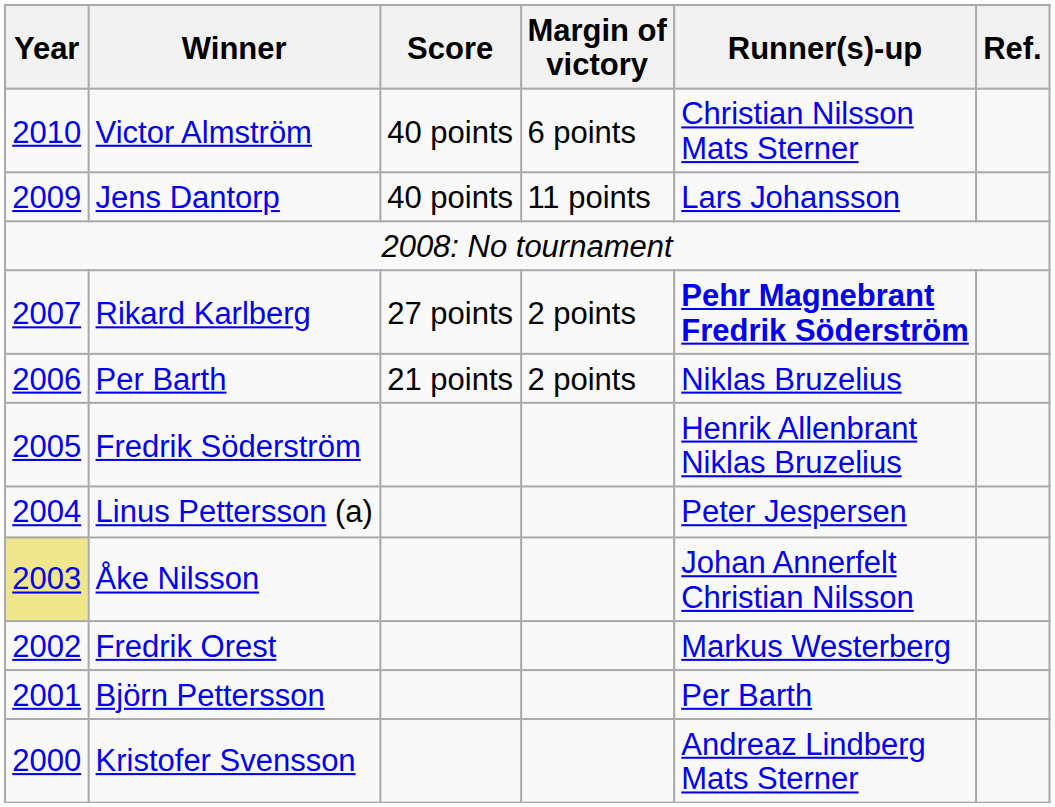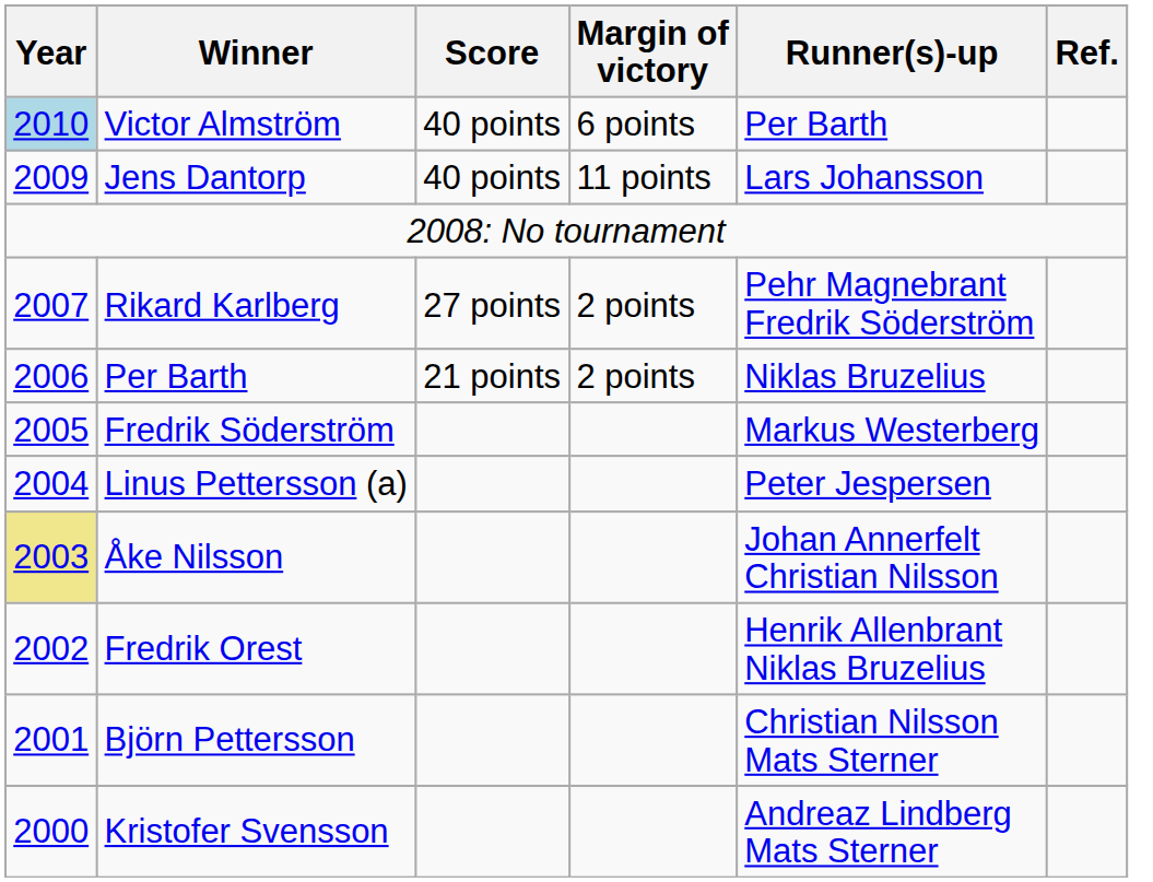 <table class="wikitable" style="font-size:95%;">
 <tr>
 <th>Year</th>
 <th>Winner</th>
 <th>Score</th>
 <th>Margin of<br>victory</th>
 <th>Runner(s)-up</th>
 <th>Ref.</th>
 </tr>
 <tr>
-<td><a href='#'>2010</a></td>
+<td style="background: lightblue;"><a href='#'>2010</a></td>
 <td> <a href='#'>Victor Almström</a></td>
 <td align=center>40 points</td>
 <td>6 points</td>
-<td> <a href='#'>Christian Nilsson</a><br> <a href='#'>Mats Sterner</a></td>
+<td> <a href='#'>Per Barth</a></td>
 <td></td>
 </tr>
 <tr>
 <td><a href='#'>2009</a></td>
 <td> <a href='#'>Jens Dantorp</a></td>
 <td align=center>40 points</td>
 <td>11 points</td>
 <td> <a href='#'>Lars Johansson</a></td>
 <td></td>
 </tr>
 <tr>
 <td colspan=6 align=center><em>2008: No tournament</em></td>
 </tr>
 <tr>
 <td><a href='#'>2007</a></td>
 <td> <a href='#'>Rikard Karlberg</a></td>
 <td align=center>27 points</td>
 <td>2 points</td>
-<td><strong> <a href='#'>Pehr Magnebrant</a><br> <a href='#'>Fredrik Söderström</a></strong></td>
+<td> <a href='#'>Pehr Magnebrant</a><br> <a href='#'>Fredrik Söderström</a></td>
 <td></td>
 </tr>
 <tr>
 <td><a href='#'>2006</a></td>
 <td> <a href='#'>Per Barth</a></td>
 <td align=center>21 points</td>
 <td>2 points</td>
 <td> <a href='#'>Niklas Bruzelius</a></td>
 <td></td>
 </tr>
 <tr>
 <td><a href='#'>2005</a></td>
 <td> <a href='#'>Fredrik Söderström</a></td>
 <td></td>
 <td></td>
-<td> <a href='#'>Henrik Allenbrant</a><br> <a href='#'>Niklas Bruzelius</a></td>
+<td> <a href='#'>Markus Westerberg</a></td>
 <td></td>
 </tr>
 <tr>
 <td><a href='#'>2004</a></td>
 <td> <a href='#'>Linus Pettersson</a> (a)</td>
 <td></td>
 <td></td>
 <td> <a href='#'>Peter Jespersen</a></td>
 <td></td>
 </tr>
 <tr>
 <td style="background: khaki;"><a href='#'>2003</a></td>
 <td> <a href='#'>Åke Nilsson</a></td>
 <td></td>
 <td></td>
 <td> <a href='#'>Johan Annerfelt</a><br> <a href='#'>Christian Nilsson</a></td>
 <td></td>
 </tr>
 <tr>
 <td><a href='#'>2002</a></td>
 <td> <a href='#'>Fredrik Orest</a></td>
 <td></td>
 <td></td>
-<td> <a href='#'>Markus Westerberg</a></td>
+<td> <a href='#'>Henrik Allenbrant</a><br> <a href='#'>Niklas Bruzelius</a></td>
 <td></td>
 </tr>
 <tr>
 <td><a href='#'>2001</a></td>
 <td> <a href='#'>Björn Pettersson</a></td>
 <td></td>
 <td></td>
-<td> <a href='#'>Per Barth</a></td>
+<td> <a href='#'>Christian Nilsson</a><br> <a href='#'>Mats Sterner</a></td>
 <td></td>
 </tr>
 <tr>
 <td><a href='#'>2000</a></td>
 <td> <a href='#'>Kristofer Svensson</a></td>
 <td></td>
 <td></td>
 <td> <a href='#'>Andreaz Lindberg</a><br> <a href='#'>Mats Sterner</a></td>
 <td></td>
 </tr>
 </table>
